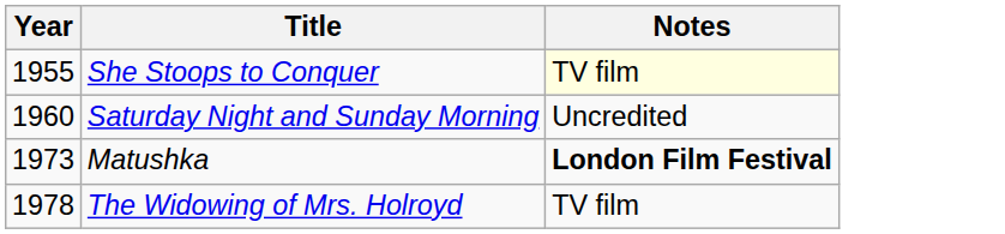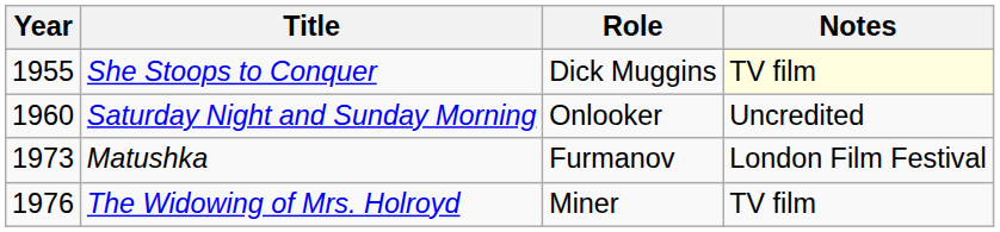 <table class="wikitable">
 <tr>
 <th>Year</th>
 <th>Title</th>
+<th>Role</th>
 <th>Notes</th>
 </tr>
 <tr>
 <td>1955</td>
 <td><em><a href='#'>She Stoops to Conquer</a></em></td>
+<td>Dick Muggins</td>
 <td style="background: lightyellow;">TV film</td>
 </tr>
 <tr>
 <td>1960</td>
 <td><em><a href='#'>Saturday Night and Sunday Morning</a></em></td>
+<td>Onlooker</td>
 <td>Uncredited</td>
 </tr>
 <tr>
 <td>1973</td>
 <td><em>Matushka</em></td>
-<td><strong>London Film Festival</strong></td>
+<td>Furmanov</td>
+<td>London Film Festival</td>
 </tr>
 <tr>
-<td>1978</td>
+<td>1976</td>
 <td><em><a href='#'>The Widowing of Mrs. Holroyd</a></em></td>
+<td>Miner</td>
 <td>TV film</td>
 </tr>
 </table>
